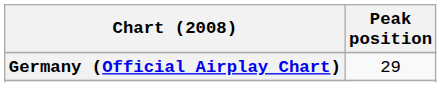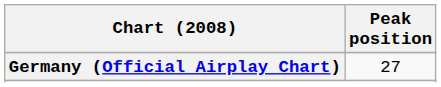 <table class="wikitable sortable plainrowheaders" style="text-align:center;">
 <tr>
 <th align="left">Chart (2008)</th>
 <th align="center">Peak<br>position</th>
 </tr>
 <tr>
 </tr>
 <tr>
 </tr>
 <tr>
 <th scope="row">Germany (<a href='#'>Official Airplay Chart</a>)</th>
-<td style="text-align:center;">29</td>
+<td style="text-align:center;">27</td>
 </tr>
 <tr>
 </tr>
 <tr>
 </tr>
 <tr>
 </tr>
 <tr>
 </tr>
 </table>
